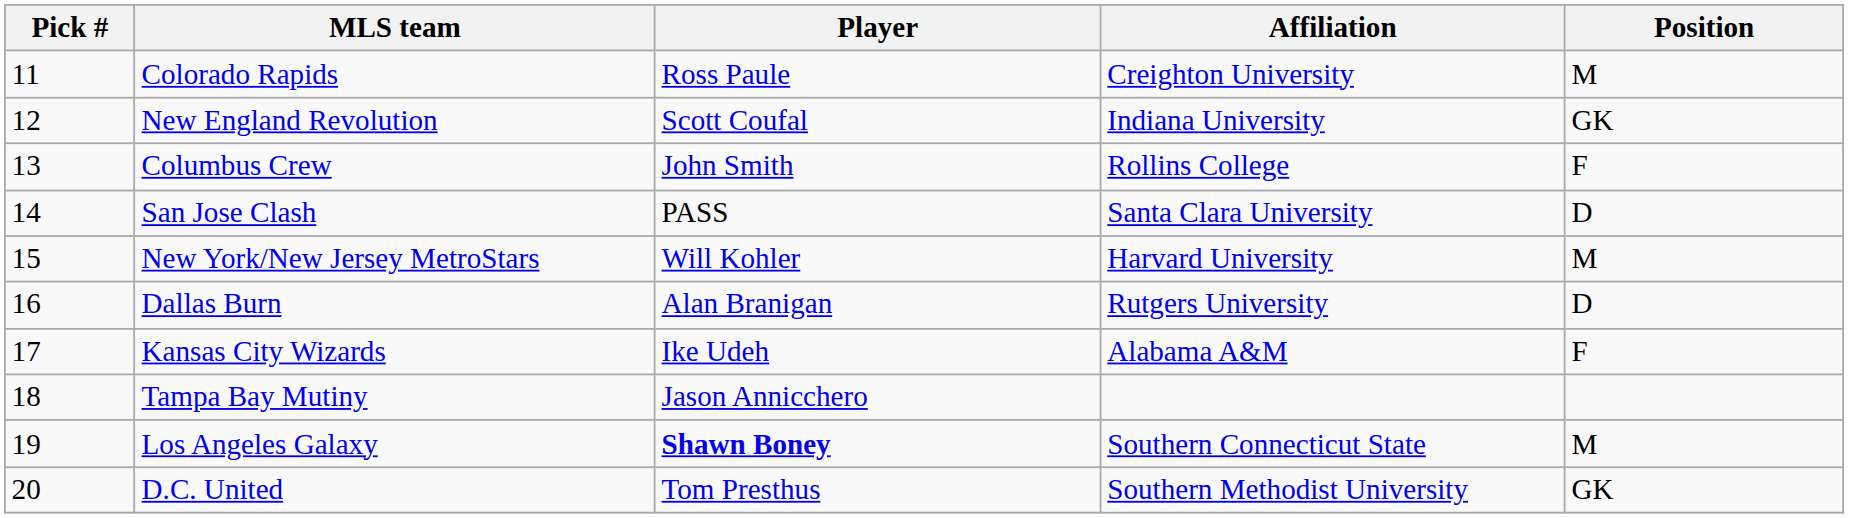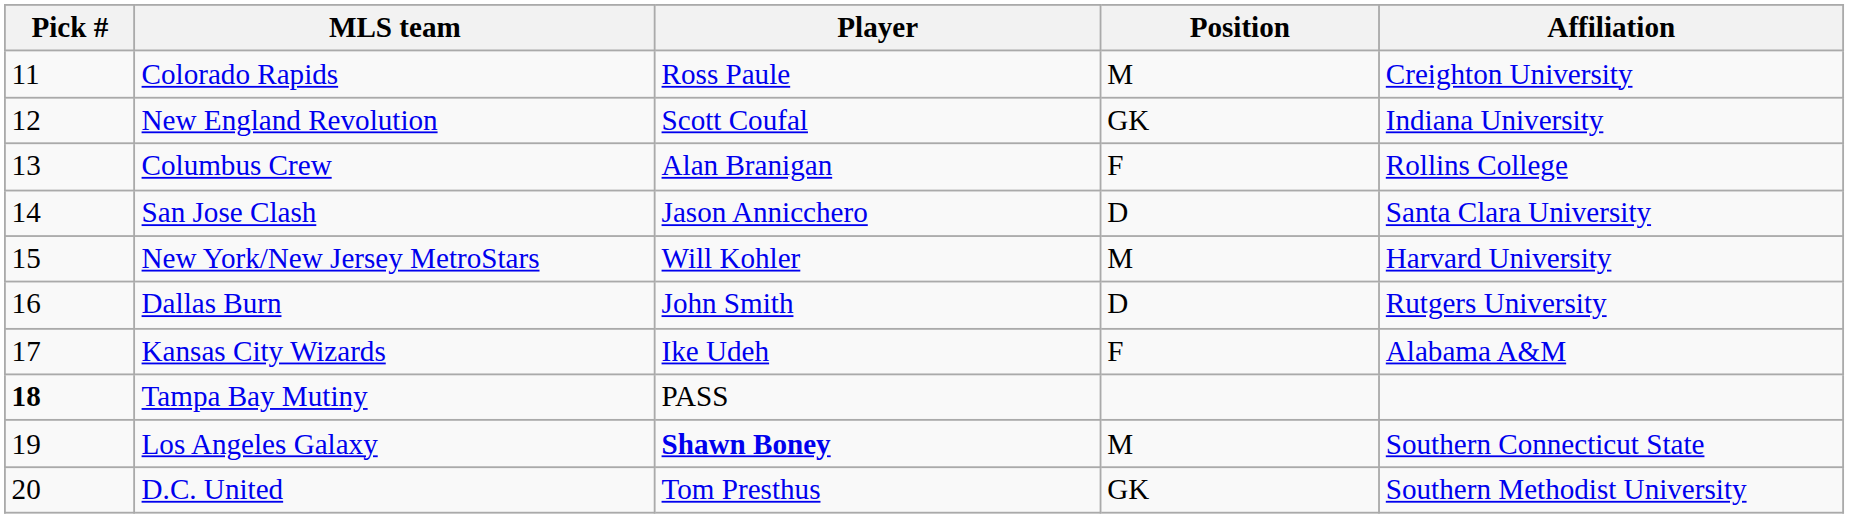 <table class="wikitable sortable" style="width:80%">
 <tr>
 <th width=7%>Pick #</th>
 <th width=28%>MLS team</th>
 <th width=24%>Player</th>
+<th width=15%>Position</th>
 <th width=25%>Affiliation</th>
-<th width=15%>Position</th>
 </tr>
 <tr>
 <td>11</td>
 <td><a href='#'>Colorado Rapids</a></td>
 <td><a href='#'>Ross Paule</a></td>
+<td>M</td>
 <td><a href='#'>Creighton University</a></td>
-<td>M</td>
 </tr>
 <tr>
 <td>12</td>
 <td><a href='#'>New England Revolution</a></td>
 <td><a href='#'>Scott Coufal</a></td>
+<td>GK</td>
 <td><a href='#'>Indiana University</a></td>
-<td>GK</td>
 </tr>
 <tr>
 <td>13</td>
 <td><a href='#'>Columbus Crew</a></td>
-<td><a href='#'>John Smith</a></td>
+<td><a href='#'>Alan Branigan</a></td>
+<td>F</td>
 <td><a href='#'>Rollins College</a></td>
-<td>F</td>
 </tr>
 <tr>
 <td>14</td>
 <td><a href='#'>San Jose Clash</a></td>
-<td>PASS</td>
+<td><a href='#'>Jason Annicchero</a></td>
+<td>D</td>
 <td><a href='#'>Santa Clara University</a></td>
-<td>D</td>
 </tr>
 <tr>
 <td>15</td>
 <td><a href='#'>New York/New Jersey MetroStars</a></td>
 <td><a href='#'>Will Kohler</a></td>
+<td>M</td>
 <td><a href='#'>Harvard University</a></td>
-<td>M</td>
 </tr>
 <tr>
 <td>16</td>
 <td><a href='#'>Dallas Burn</a></td>
-<td><a href='#'>Alan Branigan</a></td>
+<td><a href='#'>John Smith</a></td>
+<td>D</td>
 <td><a href='#'>Rutgers University</a></td>
-<td>D</td>
 </tr>
 <tr>
 <td>17</td>
 <td><a href='#'>Kansas City Wizards</a></td>
 <td><a href='#'>Ike Udeh</a></td>
+<td>F</td>
 <td><a href='#'>Alabama A&M</a></td>
-<td>F</td>
 </tr>
 <tr>
-<td>18</td>
+<td><strong>18</strong></td>
 <td><a href='#'>Tampa Bay Mutiny</a></td>
-<td><a href='#'>Jason Annicchero</a></td>
+<td>PASS</td>
 <td></td>
 <td></td>
 </tr>
 <tr>
 <td>19</td>
 <td><a href='#'>Los Angeles Galaxy</a></td>
 <td><strong><a href='#'>Shawn Boney</a></strong></td>
+<td>M</td>
 <td><a href='#'>Southern Connecticut State</a></td>
-<td>M</td>
 </tr>
 <tr>
 <td>20</td>
 <td><a href='#'>D.C. United</a></td>
 <td><a href='#'>Tom Presthus</a></td>
+<td>GK</td>
 <td><a href='#'>Southern Methodist University</a></td>
-<td>GK</td>
 </tr>
 </table>
